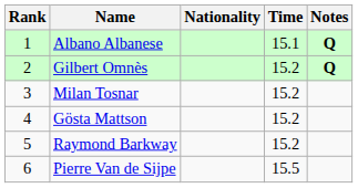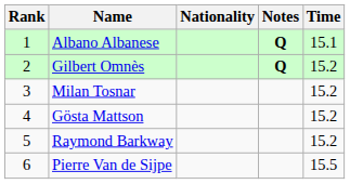 <table class="wikitable sortable" style="text-align:center">
 <tr>
 <th>Rank</th>
 <th>Name</th>
 <th>Nationality</th>
+<th>Notes</th>
 <th>Time</th>
-<th>Notes</th>
 </tr>
 <tr bgcolor=ccffcc>
 <td>1</td>
 <td align=left><a href='#'>Albano Albanese</a></td>
 <td align=left></td>
+<td><strong>Q</strong></td>
 <td>15.1</td>
-<td><strong>Q</strong></td>
 </tr>
 <tr bgcolor=ccffcc>
 <td>2</td>
 <td align=left><a href='#'>Gilbert Omnès</a></td>
 <td align=left></td>
+<td><strong>Q</strong></td>
 <td>15.2</td>
-<td><strong>Q</strong></td>
 </tr>
 <tr>
 <td>3</td>
 <td align=left><a href='#'>Milan Tosnar</a></td>
 <td align=left></td>
+<td></td>
 <td>15.2</td>
-<td></td>
 </tr>
 <tr>
 <td>4</td>
 <td align=left><a href='#'>Gösta Mattson</a></td>
 <td align=left></td>
+<td></td>
 <td>15.2</td>
-<td></td>
 </tr>
 <tr>
 <td>5</td>
 <td align=left><a href='#'>Raymond Barkway</a></td>
 <td align=left></td>
+<td></td>
 <td>15.2</td>
-<td></td>
 </tr>
 <tr>
 <td>6</td>
 <td align=left><a href='#'>Pierre Van de Sijpe</a></td>
 <td align=left></td>
+<td></td>
 <td>15.5</td>
-<td></td>
 </tr>
 </table>
